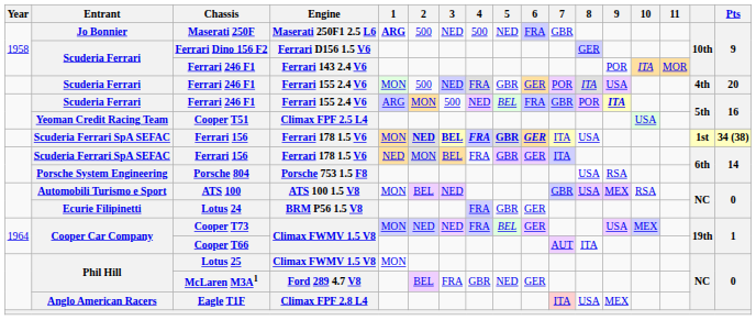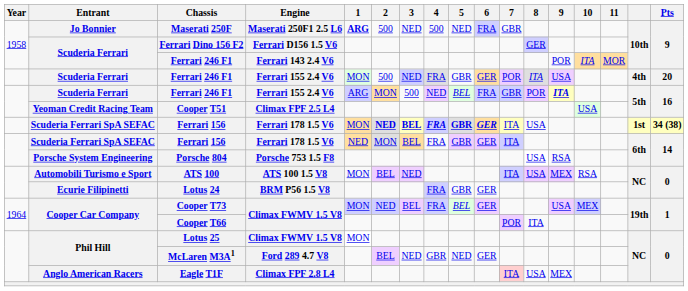 <table class="wikitable" style="text-align:center; font-size:90%">
 <tr>
 <th>Year</th>
 <th>Entrant</th>
 <th>Chassis</th>
 <th>Engine</th>
 <th>1</th>
 <th>2</th>
 <th>3</th>
 <th>4</th>
 <th>5</th>
 <th>6</th>
 <th>7</th>
 <th>8</th>
 <th>9</th>
 <th>10</th>
 <th>11</th>
 <th></th>
 <th><a href='#'>Pts</a></th>
 </tr>
 <tr>
 <td rowspan=3><a href='#'>1958</a></td>
 <th><a href='#'>Jo Bonnier</a></th>
 <th><a href='#'>Maserati</a> <a href='#'>250F</a></th>
 <th><a href='#'>Maserati</a> 250F1 2.5 <a href='#'>L6</a></th>
 <td><strong><a href='#'>ARG</a></strong></td>
 <td><a href='#'>500</a></td>
 <td><a href='#'>NED</a></td>
 <td><a href='#'>500</a></td>
 <td><a href='#'>NED</a></td>
 <td style="background:#CFCFFF;"><a href='#'>FRA</a><br></td>
 <td><a href='#'>GBR</a></td>
 <td></td>
 <td></td>
 <td></td>
 <td></td>
 <th rowspan=3>10th</th>
 <th rowspan=3>9</th>
 </tr>
 <tr>
 <th rowspan=2><a href='#'>Scuderia Ferrari</a></th>
 <th><a href='#'>Ferrari</a> <a href='#'>Dino 156 F2</a></th>
 <th><a href='#'>Ferrari</a> D156 1.5 <a href='#'>V6</a></th>
 <td></td>
 <td></td>
 <td></td>
 <td></td>
 <td></td>
 <td></td>
 <td></td>
 <td style="background:#CFCFFF;"><a href='#'>GER</a><br></td>
 <td></td>
 <td></td>
 <td></td>
 </tr>
 <tr>
 <th><a href='#'>Ferrari</a> <a href='#'>246 F1</a></th>
 <th><a href='#'>Ferrari</a> 143 2.4 <a href='#'>V6</a></th>
 <td></td>
 <td></td>
 <td></td>
 <td></td>
 <td></td>
 <td></td>
 <td></td>
 <td></td>
 <td><a href='#'>POR</a><br></td>
 <td style="background:#FFDF9F;"><em><a href='#'>ITA</a></em><br></td>
 <td style="background:#FFDF9F;"><a href='#'>MOR</a><br></td>
 </tr>
 <tr>
 <td></td>
 <th><a href='#'>Scuderia Ferrari</a></th>
 <th><a href='#'>Ferrari</a> <a href='#'>246 F1</a></th>
 <th><a href='#'>Ferrari</a> 155 2.4 <a href='#'>V6</a></th>
 <td style="background:#DFFFDF;"><a href='#'>MON</a><br></td>
 <td><a href='#'>500</a></td>
 <td style="background:#CFCFFF;"><a href='#'>NED</a><br></td>
 <td style="background:#DFDFDF;"><a href='#'>FRA</a><br></td>
 <td><a href='#'>GBR</a></td>
 <td style="background:#FFDF9F;"><a href='#'>GER</a><br></td>
 <td style="background:#EFCFFF;"><a href='#'>POR</a><br></td>
 <td style="background:#DFDFDF;"><em><a href='#'>ITA</a></em><br></td>
 <td style="background:#EFCFFF;"><a href='#'>USA</a><br></td>
 <td></td>
 <td></td>
 <th>4th</th>
 <th>20</th>
 </tr>
 <tr>
 <td rowspan=2></td>
 <th><a href='#'>Scuderia Ferrari</a></th>
 <th><a href='#'>Ferrari</a> <a href='#'>246 F1</a></th>
 <th><a href='#'>Ferrari</a> 155 2.4 <a href='#'>V6</a></th>
 <td style="background:#CFCFFF;"><a href='#'>ARG</a><br></td>
 <td style="background:#FFDF9F;"><a href='#'>MON</a><br></td>
 <td><a href='#'>500</a></td>
 <td style="background:#EFCFFF;"><a href='#'>NED</a><br></td>
 <td style="background:#DFFFDF;"><em><a href='#'>BEL</a></em><br></td>
 <td style="background:#CFCFFF;"><a href='#'>FRA</a><br></td>
 <td style="background:#CFCFFF;"><a href='#'>GBR</a><br></td>
 <td style="background:#EFCFFF;"><a href='#'>POR</a><br></td>
 <td style="background:#FFFFBF;"><strong><em><a href='#'>ITA</a></em></strong><br></td>
 <td></td>
 <td></td>
 <th rowspan=2>5th</th>
 <th rowspan=2>16</th>
 </tr>
 <tr>
 <th><a href='#'>Yeoman Credit Racing Team</a></th>
 <th><a href='#'>Cooper</a> <a href='#'>T51</a></th>
 <th><a href='#'>Climax FPF 2.5 L4</a></th>
 <td></td>
 <td></td>
 <td></td>
 <td></td>
 <td></td>
 <td></td>
 <td></td>
 <td></td>
 <td></td>
 <td style="background:#DFFFDF;"><a href='#'>USA</a><br></td>
 <td></td>
 </tr>
 <tr>
 <td></td>
 <th><a href='#'>Scuderia Ferrari SpA SEFAC</a></th>
 <th><a href='#'>Ferrari</a> <a href='#'>156</a></th>
 <th><a href='#'>Ferrari</a> 178 1.5 <a href='#'>V6</a></th>
 <td style="background:#FFDF9F;"><a href='#'>MON</a><br></td>
 <td style="background:#DFDFDF;"><strong><a href='#'>NED</a></strong><br></td>
 <td style="background:#FFFFBF;"><strong><a href='#'>BEL</a></strong><br></td>
 <td style="background:#CFCFFF;"><strong><em><a href='#'>FRA</a></em></strong><br></td>
 <td style="background:#DFDFDF;"><strong><a href='#'>GBR</a></strong><br></td>
 <td style="background:#FFDF9F;"><strong><em><a href='#'>GER</a></em></strong><br></td>
 <td style="background:#FFFFBF;"><a href='#'>ITA</a><br></td>
 <td><a href='#'>USA</a><br></td>
 <td></td>
 <td></td>
 <td></td>
 <td style="background:#FFFFBF;"><strong>1st</strong></td>
 <td style="background:#FFFFBF;"><strong>34 (38)</strong></td>
 </tr>
 <tr>
 <td rowspan=2></td>
 <th><a href='#'>Scuderia Ferrari SpA SEFAC</a></th>
 <th><a href='#'>Ferrari</a> <a href='#'>156</a></th>
 <th><a href='#'>Ferrari</a> 178 1.5 <a href='#'>V6</a></th>
 <td style="background:#FFDF9F;"><a href='#'>NED</a><br></td>
 <td style="background:#DFDFDF;"><a href='#'>MON</a><br></td>
 <td style="background:#FFDF9F;"><a href='#'>BEL</a><br></td>
 <td><a href='#'>FRA</a><br></td>
 <td style="background:#EFCFFF;"><a href='#'>GBR</a><br></td>
 <td style="background:#EFCFFF;"><a href='#'>GER</a><br></td>
 <td style="background:#CFCFFF;"><a href='#'>ITA</a><br></td>
 <td></td>
 <td></td>
 <td></td>
 <td></td>
 <th rowspan=2>6th</th>
 <th rowspan=2>14</th>
 </tr>
 <tr>
 <th><a href='#'>Porsche System Engineering</a></th>
 <th><a href='#'>Porsche</a> <a href='#'>804</a></th>
 <th><a href='#'>Porsche</a> 753 1.5 <a href='#'>F8</a></th>
 <td></td>
 <td></td>
 <td></td>
 <td></td>
 <td></td>
 <td></td>
 <td></td>
 <td style="background:#FFFFFF;"><a href='#'>USA</a><br></td>
 <td><a href='#'>RSA</a></td>
 <td></td>
 <td></td>
 </tr>
 <tr>
 <td rowspan=2></td>
 <th><a href='#'>Automobili Turismo e Sport</a></th>
 <th><a href='#'>ATS</a> <a href='#'>100</a></th>
 <th><a href='#'>ATS</a> 100 1.5 <a href='#'>V8</a></th>
 <td><a href='#'>MON</a></td>
 <td style="background:#EFCFFF;"><a href='#'>BEL</a><br></td>
 <td style="background:#EFCFFF;"><a href='#'>NED</a><br></td>
 <td></td>
 <td></td>
 <td></td>
-<td style="background:#CFCFFF;"><a href='#'>GBR</a><br></td>
+<td style="background:#CFCFFF;"><a href='#'>ITA</a><br></td>
 <td style="background:#EFCFFF;"><a href='#'>USA</a><br></td>
 <td style="background:#EFCFFF;"><a href='#'>MEX</a><br></td>
 <td><a href='#'>RSA</a></td>
 <td></td>
 <th rowspan=2>NC</th>
 <th rowspan=2>0</th>
 </tr>
 <tr>
 <th><a href='#'>Ecurie Filipinetti</a></th>
 <th><a href='#'>Lotus</a> <a href='#'>24</a></th>
 <th><a href='#'>BRM</a> P56 1.5 <a href='#'>V8</a></th>
 <td></td>
 <td></td>
 <td></td>
 <td style="background:#CFCFFF;"><a href='#'>FRA</a><br></td>
 <td><a href='#'>GBR</a></td>
 <td><a href='#'>GER</a></td>
 <td></td>
 <td></td>
 <td></td>
 <td></td>
 <td></td>
 </tr>
 <tr>
 <td rowspan=2><a href='#'>1964</a></td>
 <th rowspan=2><a href='#'>Cooper Car Company</a></th>
 <th><a href='#'>Cooper</a> <a href='#'>T73</a></th>
 <th rowspan=2><a href='#'>Climax FWMV 1.5 V8</a></th>
 <td style="background:#CFCFFF;"><a href='#'>MON</a><br></td>
 <td style="background:#CFCFFF;"><a href='#'>NED</a><br></td>
-<td style="background:#EFCFFF;"><a href='#'>NED</a><br></td>
+<td style="background:#EFCFFF;"><a href='#'>BEL</a><br></td>
 <td style="background:#CFCFFF;"><a href='#'>FRA</a><br></td>
 <td style="background:#DFFFDF;"><em><a href='#'>BEL</a></em><br></td>
 <td style="background:#EFCFFF;"><a href='#'>GER</a><br></td>
 <td></td>
 <td></td>
 <td style="background:#EFCFFF;"><a href='#'>USA</a><br></td>
 <td style="background:#CFCFFF;"><a href='#'>MEX</a><br></td>
 <td></td>
 <th rowspan=2>19th</th>
 <th rowspan=2>1</th>
 </tr>
 <tr>
 <th><a href='#'>Cooper</a> <a href='#'>T66</a></th>
 <td></td>
 <td></td>
 <td></td>
 <td></td>
 <td></td>
 <td></td>
-<td style="background:#EFCFFF;"><a href='#'>AUT</a><br></td>
+<td style="background:#EFCFFF;"><a href='#'>POR</a><br></td>
 <td><a href='#'>ITA</a></td>
 <td></td>
 <td></td>
 <td></td>
 </tr>
 <tr>
 <td rowspan=3></td>
 <th rowspan=2>Phil Hill</th>
 <th><a href='#'>Lotus</a> <a href='#'>25</a></th>
 <th><a href='#'>Climax FWMV 1.5 V8</a></th>
 <td style="background:#FFFFFF;"><a href='#'>MON</a><br></td>
 <td></td>
 <td></td>
 <td></td>
 <td></td>
 <td></td>
 <td></td>
 <td></td>
 <td></td>
 <td></td>
 <td></td>
 <th rowspan=3>NC</th>
 <th rowspan=3>0</th>
 </tr>
 <tr>
 <th><a href='#'>McLaren</a> <a href='#'>M3A</a><sup>1</sup></th>
 <th><a href='#'>Ford</a> <a href='#'>289</a> 4.7 <a href='#'>V8</a></th>
 <td></td>
 <td style="background:#EFCFFF;"><a href='#'>BEL</a><br></td>
-<td><a href='#'>FRA</a></td>
+<td><a href='#'>NED</a></td>
 <td><a href='#'>GBR</a></td>
 <td><a href='#'>NED</a></td>
 <td><a href='#'>GER</a></td>
 <td></td>
 <td></td>
 <td></td>
 <td></td>
 <td></td>
 </tr>
 <tr>
 <th><a href='#'>Anglo American Racers</a></th>
 <th><a href='#'>Eagle</a> <a href='#'>T1F</a></th>
 <th><a href='#'>Climax FPF 2.8 L4</a></th>
 <td></td>
 <td></td>
 <td></td>
 <td></td>
 <td></td>
 <td></td>
 <td style="background:#FFCFCF;"><a href='#'>ITA</a><br></td>
 <td><a href='#'>USA</a></td>
 <td><a href='#'>MEX</a></td>
 <td></td>
 <td></td>
 </tr>
 <tr>
 <th colspan=17></th>
 </tr>
 </table>
